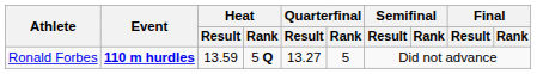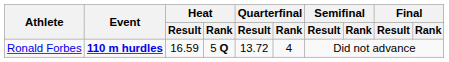 <table class=wikitable style="font-size:90%">
 <tr>
 <th rowspan="2">Athlete</th>
 <th rowspan="2">Event</th>
 <th colspan="2">Heat</th>
 <th colspan="2">Quarterfinal</th>
 <th colspan="2">Semifinal</th>
 <th colspan="2">Final</th>
 </tr>
 <tr style="font-size:95%">
 <th>Result</th>
 <th>Rank</th>
 <th>Result</th>
 <th>Rank</th>
 <th>Result</th>
 <th>Rank</th>
 <th>Result</th>
 <th>Rank</th>
 </tr>
 <tr align=center>
 <td align=left><a href='#'>Ronald Forbes</a></td>
 <td align=left><strong><a href='#'>110 m hurdles</a></strong></td>
-<td>13.59</td>
+<td>16.59</td>
 <td>5 <strong>Q</strong></td>
-<td>13.27</td>
-<td>5</td>
+<td>13.72</td>
+<td>4</td>
 <td colspan=4 align=center>Did not advance</td>
 </tr>
 </table>
